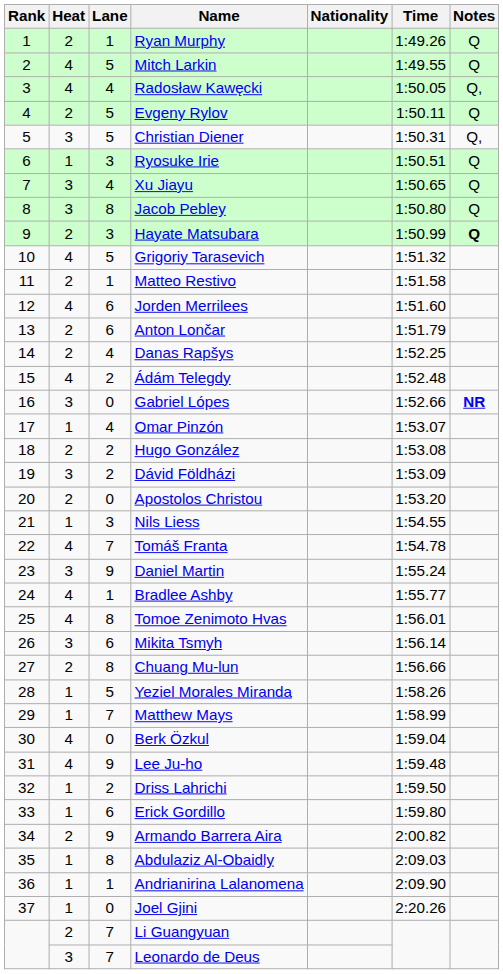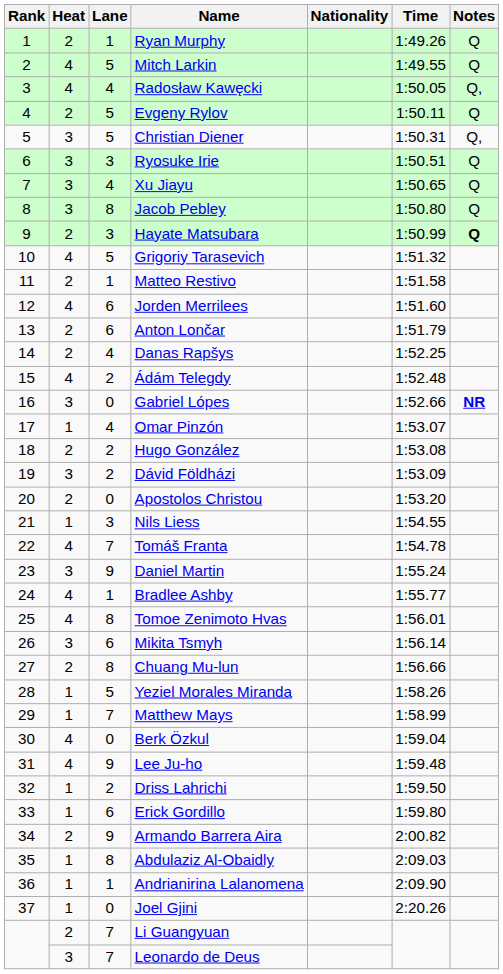 <table class="wikitable sortable" style="text-align:center">
 <tr>
 <th>Rank</th>
 <th>Heat</th>
 <th>Lane</th>
 <th>Name</th>
 <th>Nationality</th>
 <th>Time</th>
 <th>Notes</th>
 </tr>
 <tr bgcolor=ccffcc>
 <td>1</td>
 <td>2</td>
 <td>1</td>
 <td align=left><a href='#'>Ryan Murphy</a></td>
 <td align=left></td>
 <td>1:49.26</td>
 <td>Q</td>
 </tr>
 <tr bgcolor=ccffcc>
 <td>2</td>
 <td>4</td>
 <td>5</td>
 <td align=left><a href='#'>Mitch Larkin</a></td>
 <td align=left></td>
 <td>1:49.55</td>
 <td>Q</td>
 </tr>
 <tr bgcolor=ccffcc>
 <td>3</td>
 <td>4</td>
 <td>4</td>
 <td align=left><a href='#'>Radosław Kawęcki</a></td>
 <td align=left></td>
 <td>1:50.05</td>
 <td>Q, </td>
 </tr>
 <tr bgcolor=ccffcc>
 <td>4</td>
 <td>2</td>
 <td>5</td>
 <td align=left><a href='#'>Evgeny Rylov</a></td>
 <td align=left></td>
 <td>1:50.11</td>
 <td>Q</td>
 </tr>
 <tr>
 <td>5</td>
 <td>3</td>
 <td>5</td>
 <td align=left><a href='#'>Christian Diener</a></td>
 <td align=left></td>
 <td>1:50.31</td>
 <td>Q, </td>
 </tr>
 <tr bgcolor=ccffcc>
 <td>6</td>
-<td>1</td>
+<td>3</td>
 <td>3</td>
 <td align=left><a href='#'>Ryosuke Irie</a></td>
 <td align=left></td>
 <td>1:50.51</td>
 <td>Q</td>
 </tr>
 <tr bgcolor=ccffcc>
 <td>7</td>
 <td>3</td>
 <td>4</td>
 <td align=left><a href='#'>Xu Jiayu</a></td>
 <td align=left></td>
 <td>1:50.65</td>
 <td>Q</td>
 </tr>
 <tr bgcolor=ccffcc>
 <td>8</td>
 <td>3</td>
 <td>8</td>
 <td align=left><a href='#'>Jacob Pebley</a></td>
 <td align=left></td>
 <td>1:50.80</td>
 <td>Q</td>
 </tr>
 <tr bgcolor=ccffcc>
 <td>9</td>
 <td>2</td>
 <td>3</td>
 <td align=left><a href='#'>Hayate Matsubara</a></td>
 <td align=left></td>
 <td>1:50.99</td>
 <td><strong>Q</strong></td>
 </tr>
 <tr>
 <td>10</td>
 <td>4</td>
 <td>5</td>
 <td align=left><a href='#'>Grigoriy Tarasevich</a></td>
 <td align=left></td>
 <td>1:51.32</td>
 <td></td>
 </tr>
 <tr>
 <td>11</td>
 <td>2</td>
 <td>1</td>
 <td align=left><a href='#'>Matteo Restivo</a></td>
 <td align=left></td>
 <td>1:51.58</td>
 <td></td>
 </tr>
 <tr>
 <td>12</td>
 <td>4</td>
 <td>6</td>
 <td align=left><a href='#'>Jorden Merrilees</a></td>
 <td align=left></td>
 <td>1:51.60</td>
 <td></td>
 </tr>
 <tr>
 <td>13</td>
 <td>2</td>
 <td>6</td>
 <td align=left><a href='#'>Anton Lončar</a></td>
 <td align=left></td>
 <td>1:51.79</td>
 <td></td>
 </tr>
 <tr>
 <td>14</td>
 <td>2</td>
 <td>4</td>
 <td align=left><a href='#'>Danas Rapšys</a></td>
 <td align=left></td>
 <td>1:52.25</td>
 <td></td>
 </tr>
 <tr>
 <td>15</td>
 <td>4</td>
 <td>2</td>
 <td align=left><a href='#'>Ádám Telegdy</a></td>
 <td align=left></td>
 <td>1:52.48</td>
 <td></td>
 </tr>
 <tr>
 <td>16</td>
 <td>3</td>
 <td>0</td>
 <td align=left><a href='#'>Gabriel Lópes</a></td>
 <td align=left></td>
 <td>1:52.66</td>
 <td><strong><a href='#'>NR</a></strong></td>
 </tr>
 <tr>
 <td>17</td>
 <td>1</td>
 <td>4</td>
 <td align=left><a href='#'>Omar Pinzón</a></td>
 <td align=left></td>
 <td>1:53.07</td>
 <td></td>
 </tr>
 <tr>
 <td>18</td>
 <td>2</td>
 <td>2</td>
 <td align=left><a href='#'>Hugo González</a></td>
 <td align=left></td>
 <td>1:53.08</td>
 <td></td>
 </tr>
 <tr>
 <td>19</td>
 <td>3</td>
 <td>2</td>
 <td align=left><a href='#'>Dávid Földházi</a></td>
 <td align=left></td>
 <td>1:53.09</td>
 <td></td>
 </tr>
 <tr>
 <td>20</td>
 <td>2</td>
 <td>0</td>
 <td align=left><a href='#'>Apostolos Christou</a></td>
 <td align=left></td>
 <td>1:53.20</td>
 <td></td>
 </tr>
 <tr>
 <td>21</td>
 <td>1</td>
 <td>3</td>
 <td align=left><a href='#'>Nils Liess</a></td>
 <td align=left></td>
 <td>1:54.55</td>
 <td></td>
 </tr>
 <tr>
 <td>22</td>
 <td>4</td>
 <td>7</td>
 <td align=left><a href='#'>Tomáš Franta</a></td>
 <td align=left></td>
 <td>1:54.78</td>
 <td></td>
 </tr>
 <tr>
 <td>23</td>
 <td>3</td>
 <td>9</td>
 <td align=left><a href='#'>Daniel Martin</a></td>
 <td align=left></td>
 <td>1:55.24</td>
 <td></td>
 </tr>
 <tr>
 <td>24</td>
 <td>4</td>
 <td>1</td>
 <td align=left><a href='#'>Bradlee Ashby</a></td>
 <td align=left></td>
 <td>1:55.77</td>
 <td></td>
 </tr>
 <tr>
 <td>25</td>
 <td>4</td>
 <td>8</td>
 <td align=left><a href='#'>Tomoe Zenimoto Hvas</a></td>
 <td align=left></td>
 <td>1:56.01</td>
 <td></td>
 </tr>
 <tr>
 <td>26</td>
 <td>3</td>
 <td>6</td>
 <td align=left><a href='#'>Mikita Tsmyh</a></td>
 <td align=left></td>
 <td>1:56.14</td>
 <td></td>
 </tr>
 <tr>
 <td>27</td>
 <td>2</td>
 <td>8</td>
 <td align=left><a href='#'>Chuang Mu-lun</a></td>
 <td align=left></td>
 <td>1:56.66</td>
 <td></td>
 </tr>
 <tr>
 <td>28</td>
 <td>1</td>
 <td>5</td>
 <td align=left><a href='#'>Yeziel Morales Miranda</a></td>
 <td align=left></td>
 <td>1:58.26</td>
 <td></td>
 </tr>
 <tr>
 <td>29</td>
 <td>1</td>
 <td>7</td>
 <td align=left><a href='#'>Matthew Mays</a></td>
 <td align=left></td>
 <td>1:58.99</td>
 <td></td>
 </tr>
 <tr>
 <td>30</td>
 <td>4</td>
 <td>0</td>
 <td align=left><a href='#'>Berk Özkul</a></td>
 <td align=left></td>
 <td>1:59.04</td>
 <td></td>
 </tr>
 <tr>
 <td>31</td>
 <td>4</td>
 <td>9</td>
 <td align=left><a href='#'>Lee Ju-ho</a></td>
 <td align=left></td>
 <td>1:59.48</td>
 <td></td>
 </tr>
 <tr>
 <td>32</td>
 <td>1</td>
 <td>2</td>
 <td align=left><a href='#'>Driss Lahrichi</a></td>
 <td align=left></td>
 <td>1:59.50</td>
 <td></td>
 </tr>
 <tr>
 <td>33</td>
 <td>1</td>
 <td>6</td>
 <td align=left><a href='#'>Erick Gordillo</a></td>
 <td align=left></td>
 <td>1:59.80</td>
 <td></td>
 </tr>
 <tr>
 <td>34</td>
 <td>2</td>
 <td>9</td>
 <td align=left><a href='#'>Armando Barrera Aira</a></td>
 <td align=left></td>
 <td>2:00.82</td>
 <td></td>
 </tr>
 <tr>
 <td>35</td>
 <td>1</td>
 <td>8</td>
 <td align=left><a href='#'>Abdulaziz Al-Obaidly</a></td>
 <td align=left></td>
 <td>2:09.03</td>
 <td></td>
 </tr>
 <tr>
 <td>36</td>
 <td>1</td>
 <td>1</td>
 <td align=left><a href='#'>Andrianirina Lalanomena</a></td>
 <td align=left></td>
 <td>2:09.90</td>
 <td></td>
 </tr>
 <tr>
 <td>37</td>
 <td>1</td>
 <td>0</td>
 <td align=left><a href='#'>Joel Gjini</a></td>
 <td align=left></td>
 <td>2:20.26</td>
 <td></td>
 </tr>
 <tr>
 <td rowspan=2></td>
 <td>2</td>
 <td>7</td>
 <td align=left><a href='#'>Li Guangyuan</a></td>
 <td align=left></td>
 <td rowspan=2></td>
 <td rowspan=2></td>
 </tr>
 <tr>
 <td>3</td>
 <td>7</td>
 <td align=left><a href='#'>Leonardo de Deus</a></td>
 <td align=left></td>
 </tr>
 </table>
